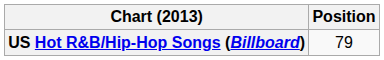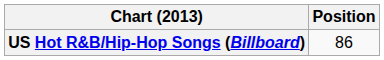 <table class="wikitable plainrowheaders" style="text-align:center">
 <tr>
 <th scope="col">Chart (2013)</th>
 <th scope="col">Position</th>
 </tr>
 <tr>
 <th scope="row">US <a href='#'>Hot R&B/Hip-Hop Songs</a> (<em><a href='#'>Billboard</a></em>)</th>
-<td>79</td>
+<td>86</td>
 </tr>
 </table>
